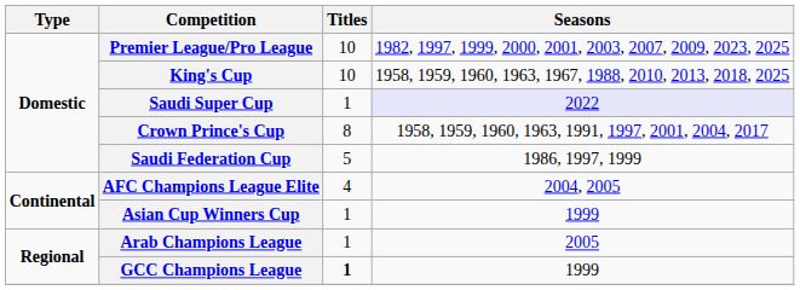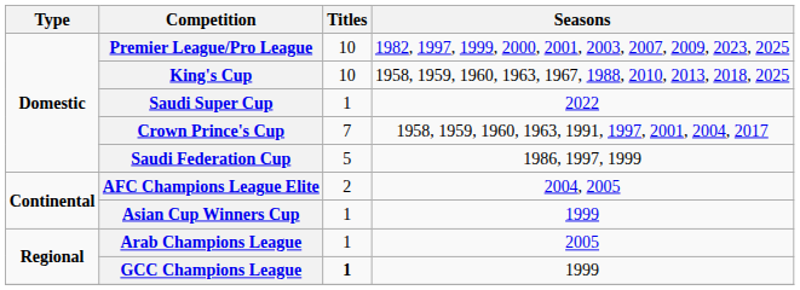 <table class="wikitable plainrowheaders" style="font-size:95%; text-align:center;">
 <tr>
 <th>Type</th>
 <th>Competition</th>
 <th>Titles</th>
 <th>Seasons</th>
 </tr>
 <tr>
 <td rowspan="5"><strong>Domestic</strong></td>
 <th scope=col><a href='#'>Premier League/Pro League</a></th>
 <td>10</td>
 <td><a href='#'>1982</a>, <a href='#'>1997</a>, <a href='#'>1999</a>, <a href='#'>2000</a>, <a href='#'>2001</a>, <a href='#'>2003</a>, <a href='#'>2007</a>, <a href='#'>2009</a>, <a href='#'>2023</a>, <a href='#'>2025</a></td>
 </tr>
 <tr>
 <th scope=col><a href='#'>King's Cup</a></th>
 <td>10</td>
 <td>1958, 1959, 1960, 1963, 1967, <a href='#'>1988</a>, <a href='#'>2010</a>, <a href='#'>2013</a>, <a href='#'>2018</a>, <a href='#'>2025</a></td>
 </tr>
 <tr>
 <th scope="col"><a href='#'>Saudi Super Cup</a></th>
 <td>1</td>
-<td style="background: lavender;"><a href='#'>2022</a></td>
+<td><a href='#'>2022</a></td>
 </tr>
 <tr>
 <th scope=col><a href='#'>Crown Prince's Cup</a></th>
-<td>8</td>
+<td>7</td>
 <td>1958, 1959, 1960, 1963, 1991, <a href='#'>1997</a>, <a href='#'>2001</a>, <a href='#'>2004</a>, <a href='#'>2017</a></td>
 </tr>
 <tr>
 <th scope=col><a href='#'>Saudi Federation Cup</a></th>
 <td>5</td>
 <td>1986, 1997, 1999</td>
 </tr>
 <tr>
 <td rowspan="2"><strong>Continental</strong></td>
 <th scope=col><a href='#'>AFC Champions League Elite</a></th>
-<td>4</td>
+<td>2</td>
 <td><a href='#'>2004</a>, <a href='#'>2005</a></td>
 </tr>
 <tr>
 <th scope=col><a href='#'>Asian Cup Winners Cup</a></th>
 <td>1</td>
 <td><a href='#'>1999</a></td>
 </tr>
 <tr>
 <td rowspan="2"><strong>Regional</strong></td>
 <th scope=col><a href='#'>Arab Champions League</a></th>
 <td>1</td>
 <td><a href='#'>2005</a></td>
 </tr>
 <tr>
 <th scope=col><a href='#'>GCC Champions League</a></th>
 <td><strong>1</strong></td>
 <td>1999</td>
 </tr>
 <tr>
 </tr>
 </table>
